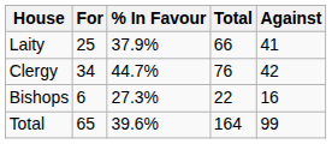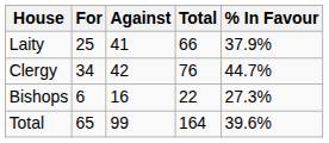 <table class="wikitable">
 <tr>
 <th>House</th>
 <th>For</th>
+<th>Against</th>
+<th>Total</th>
 <th>% In Favour</th>
-<th>Total</th>
-<th>Against</th>
 </tr>
 <tr>
 <td>Laity</td>
 <td>25</td>
+<td>41</td>
+<td>66</td>
 <td>37.9%</td>
-<td>66</td>
-<td>41</td>
 </tr>
 <tr>
 <td>Clergy</td>
 <td>34</td>
+<td>42</td>
+<td>76</td>
 <td>44.7%</td>
-<td>76</td>
-<td>42</td>
 </tr>
 <tr>
 <td>Bishops</td>
 <td>6</td>
+<td>16</td>
+<td>22</td>
 <td>27.3%</td>
-<td>22</td>
-<td>16</td>
 </tr>
 <tr>
 <td>Total</td>
 <td>65</td>
+<td>99</td>
+<td>164</td>
 <td>39.6%</td>
-<td>164</td>
-<td>99</td>
 </tr>
 </table>
